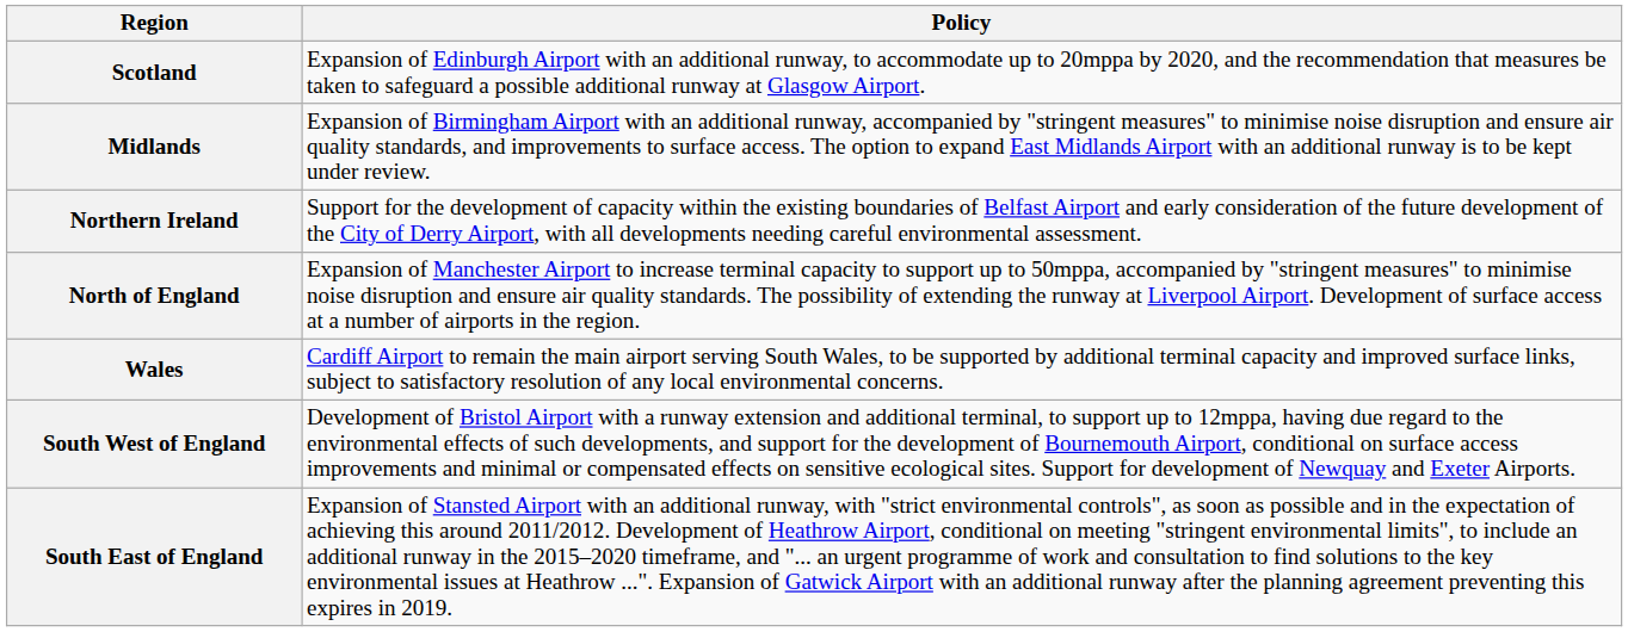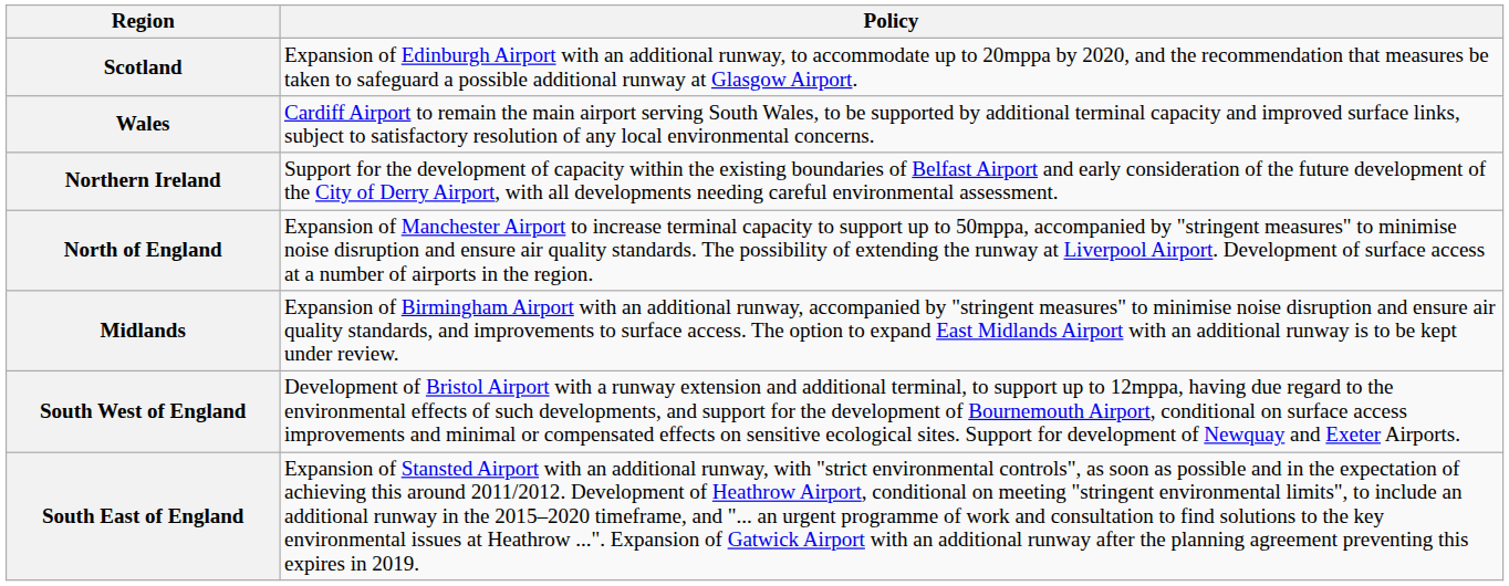 <table class="wikitable" style="text-align:left;width:90%;margin: 1em auto 1em auto">
 <tr>
 <th width="200pt">Region</th>
 <th>Policy</th>
 </tr>
 <tr>
 <th>Scotland</th>
 <td>Expansion of <a href='#'>Edinburgh Airport</a> with an additional runway, to accommodate up to 20mppa by 2020, and the recommendation that measures be taken to safeguard a possible additional runway at <a href='#'>Glasgow Airport</a>.</td>
 </tr>
 <tr>
-<th>Midlands</th>
-<td>Expansion of <a href='#'>Birmingham Airport</a> with an additional runway, accompanied by "stringent measures" to minimise noise disruption and ensure air quality standards, and improvements to surface access. The option to expand <a href='#'>East Midlands Airport</a> with an additional runway is to be kept under review.</td>
+<th>Wales</th>
+<td><a href='#'>Cardiff Airport</a> to remain the main airport serving South Wales, to be supported by additional terminal capacity and improved surface links, subject to satisfactory resolution of any local environmental concerns.</td>
 </tr>
 <tr>
 <th>Northern Ireland</th>
 <td>Support for the development of capacity within the existing boundaries of <a href='#'>Belfast Airport</a> and early consideration of the future development of the <a href='#'>City of Derry Airport</a>, with all developments needing careful environmental assessment.</td>
 </tr>
 <tr>
 <th>North of England</th>
 <td>Expansion of <a href='#'>Manchester Airport</a> to increase terminal capacity to support up to 50mppa, accompanied by "stringent measures" to minimise noise disruption and ensure air quality standards. The possibility of extending the runway at <a href='#'>Liverpool Airport</a>. Development of surface access at a number of airports in the region.</td>
 </tr>
 <tr>
-<th>Wales</th>
-<td><a href='#'>Cardiff Airport</a> to remain the main airport serving South Wales, to be supported by additional terminal capacity and improved surface links, subject to satisfactory resolution of any local environmental concerns.</td>
+<th>Midlands</th>
+<td>Expansion of <a href='#'>Birmingham Airport</a> with an additional runway, accompanied by "stringent measures" to minimise noise disruption and ensure air quality standards, and improvements to surface access. The option to expand <a href='#'>East Midlands Airport</a> with an additional runway is to be kept under review.</td>
 </tr>
 <tr>
 <th>South West of England</th>
 <td>Development of <a href='#'>Bristol Airport</a> with a runway extension and additional terminal, to support up to 12mppa, having due regard to the environmental effects of such developments, and support for the development of <a href='#'>Bournemouth Airport</a>, conditional on surface access improvements and minimal or compensated effects on sensitive ecological sites. Support for development of <a href='#'>Newquay</a> and <a href='#'>Exeter</a> Airports.</td>
 </tr>
 <tr>
 <th>South East of England</th>
 <td>Expansion of <a href='#'>Stansted Airport</a> with an additional runway, with "strict environmental controls", as soon as possible and in the expectation of achieving this around 2011/2012. Development of <a href='#'>Heathrow Airport</a>, conditional on meeting "stringent environmental limits", to include an additional runway in the 2015–2020 timeframe, and "... an urgent programme of work and consultation to find solutions to the key environmental issues at Heathrow ...". Expansion of <a href='#'>Gatwick Airport</a> with an additional runway after the planning agreement preventing this expires in 2019.</td>
 </tr>
 </table>
